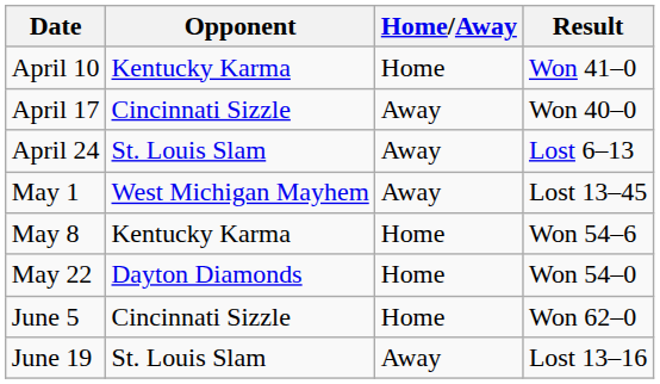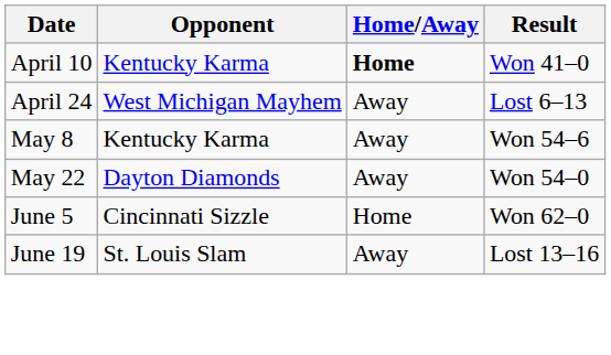 <table class="wikitable">
 <tr>
 <th>Date</th>
 <th>Opponent</th>
 <th><a href='#'>Home</a>/<a href='#'>Away</a></th>
 <th>Result</th>
 </tr>
 <tr>
 <td>April 10</td>
 <td><a href='#'>Kentucky Karma</a></td>
-<td>Home</td>
+<td><strong>Home</strong></td>
 <td><a href='#'>Won</a> 41–0</td>
 </tr>
 <tr>
-<td>April 17</td>
-<td><a href='#'>Cincinnati Sizzle</a></td>
-<td>Away</td>
-<td>Won 40–0</td>
-</tr>
-<tr>
 <td>April 24</td>
-<td><a href='#'>St. Louis Slam</a></td>
+<td><a href='#'>West Michigan Mayhem</a></td>
 <td>Away</td>
 <td><a href='#'>Lost</a> 6–13</td>
 </tr>
 <tr>
-<td>May 1</td>
-<td><a href='#'>West Michigan Mayhem</a></td>
-<td>Away</td>
-<td>Lost 13–45</td>
-</tr>
-<tr>
 <td>May 8</td>
 <td>Kentucky Karma</td>
-<td>Home</td>
+<td>Away</td>
 <td>Won 54–6</td>
 </tr>
 <tr>
 <td>May 22</td>
 <td><a href='#'>Dayton Diamonds</a></td>
-<td>Home</td>
+<td>Away</td>
 <td>Won 54–0</td>
 </tr>
 <tr>
 <td>June 5</td>
 <td>Cincinnati Sizzle</td>
 <td>Home</td>
 <td>Won 62–0</td>
 </tr>
 <tr>
 <td>June 19</td>
 <td>St. Louis Slam</td>
 <td>Away</td>
 <td>Lost 13–16</td>
 </tr>
 </table>
